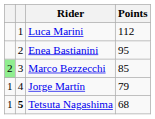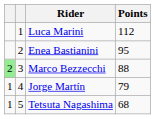 <table class="wikitable" style="font-size: 95%;">
 <tr>
 <th></th>
 <th></th>
 <th>Rider</th>
 <th>Points</th>
 </tr>
 <tr>
 <td></td>
 <td align=center>1</td>
 <td> <a href='#'>Luca Marini</a></td>
 <td align=left>112</td>
 </tr>
 <tr>
 <td></td>
 <td align=center>2</td>
 <td> <a href='#'>Enea Bastianini</a></td>
 <td align=left>95</td>
 </tr>
 <tr>
 <td style="background: lightgreen;"> 2</td>
 <td align=center>3</td>
 <td> <a href='#'>Marco Bezzecchi</a></td>
-<td align=left>85</td>
+<td align=left>88</td>
 </tr>
 <tr>
 <td> 1</td>
 <td align=center>4</td>
 <td> <a href='#'>Jorge Martín</a></td>
 <td align=left>79</td>
 </tr>
 <tr>
 <td> 1</td>
-<td align=center><strong>5</strong></td>
+<td align=center>5</td>
 <td> <a href='#'>Tetsuta Nagashima</a></td>
 <td align=left>68</td>
 </tr>
 </table>
